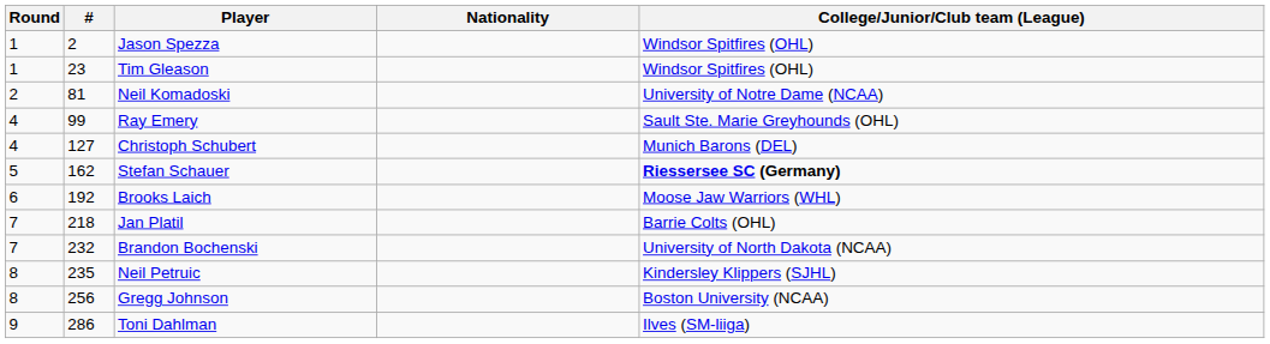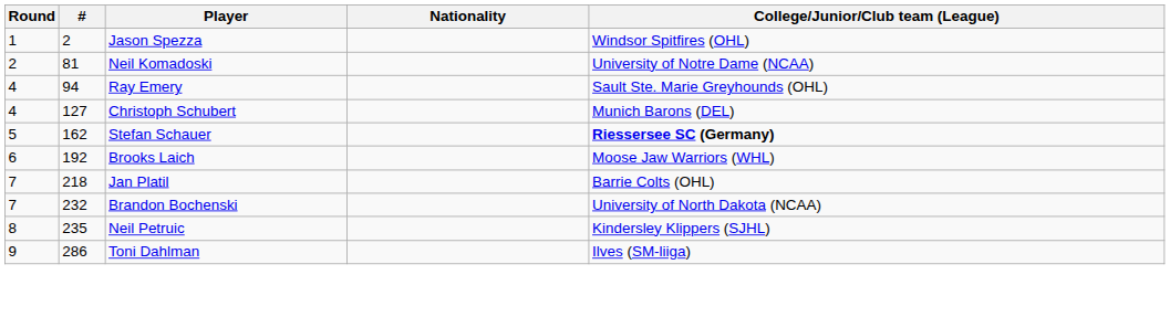 <table class="wikitable">
 <tr align="center">
 <th bgcolor="#DDDDFF" width="4.0%">Round</th>
 <th bgcolor="#DDDDFF" width="4.0%">#</th>
 <th bgcolor="#DDDDFF" width="21.0%">Player</th>
 <th bgcolor="#DDDDFF" width="21.0%">Nationality</th>
 <th bgcolor="#DDDDFF" width="100.0%">College/Junior/Club team (League)</th>
 </tr>
 <tr>
 <td>1</td>
 <td>2</td>
 <td><a href='#'>Jason Spezza</a></td>
 <td></td>
 <td><a href='#'>Windsor Spitfires</a> (<a href='#'>OHL</a>)</td>
 </tr>
 <tr>
-<td>1</td>
-<td>23</td>
-<td><a href='#'>Tim Gleason</a></td>
-<td></td>
-<td><a href='#'>Windsor Spitfires</a> (OHL)</td>
-</tr>
-<tr>
 <td>2</td>
 <td>81</td>
 <td><a href='#'>Neil Komadoski</a></td>
 <td></td>
 <td><a href='#'>University of Notre Dame</a> (<a href='#'>NCAA</a>)</td>
 </tr>
 <tr>
 <td>4</td>
-<td>99</td>
+<td>94</td>
 <td><a href='#'>Ray Emery</a></td>
 <td></td>
 <td><a href='#'>Sault Ste. Marie Greyhounds</a> (OHL)</td>
 </tr>
 <tr>
 <td>4</td>
 <td>127</td>
 <td><a href='#'>Christoph Schubert</a></td>
 <td></td>
 <td><a href='#'>Munich Barons</a> (<a href='#'>DEL</a>)</td>
 </tr>
 <tr>
 <td>5</td>
 <td>162</td>
 <td><a href='#'>Stefan Schauer</a></td>
 <td></td>
 <td><strong><a href='#'>Riessersee SC</a> (Germany)</strong></td>
 </tr>
 <tr>
 <td>6</td>
 <td>192</td>
 <td><a href='#'>Brooks Laich</a></td>
 <td></td>
 <td><a href='#'>Moose Jaw Warriors</a> (<a href='#'>WHL</a>)</td>
 </tr>
 <tr>
 <td>7</td>
 <td>218</td>
 <td><a href='#'>Jan Platil</a></td>
 <td></td>
 <td><a href='#'>Barrie Colts</a> (OHL)</td>
 </tr>
 <tr>
 <td>7</td>
 <td>232</td>
 <td><a href='#'>Brandon Bochenski</a></td>
 <td></td>
 <td><a href='#'>University of North Dakota</a> (NCAA)</td>
 </tr>
 <tr>
 <td>8</td>
 <td>235</td>
 <td><a href='#'>Neil Petruic</a></td>
 <td></td>
 <td><a href='#'>Kindersley Klippers</a> (<a href='#'>SJHL</a>)</td>
 </tr>
 <tr>
-<td>8</td>
-<td>256</td>
-<td><a href='#'>Gregg Johnson</a></td>
-<td></td>
-<td><a href='#'>Boston University</a> (NCAA)</td>
-</tr>
-<tr>
 <td>9</td>
 <td>286</td>
 <td><a href='#'>Toni Dahlman</a></td>
 <td></td>
 <td><a href='#'>Ilves</a> (<a href='#'>SM-liiga</a>)</td>
 </tr>
 </table>
